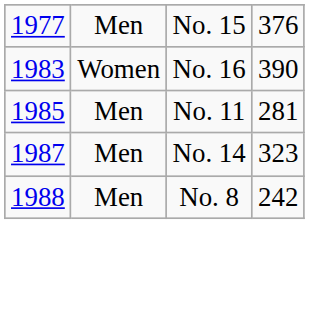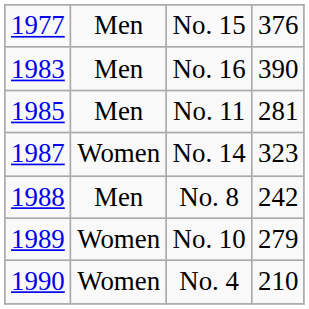 <table class="wikitable"; style= "text-align:center">
 <tr>
 <td><a href='#'>1977</a></td>
 <td>Men</td>
 <td>No. 15</td>
 <td>376</td>
 </tr>
 <tr>
 <td><a href='#'>1983</a></td>
-<td>Women</td>
+<td>Men</td>
 <td>No. 16</td>
 <td>390</td>
 </tr>
 <tr>
 <td><a href='#'>1985</a></td>
 <td>Men</td>
 <td>No. 11</td>
 <td>281</td>
 </tr>
 <tr>
 <td><a href='#'>1987</a></td>
-<td>Men</td>
+<td>Women</td>
 <td>No. 14</td>
 <td>323</td>
 </tr>
 <tr>
 <td><a href='#'>1988</a></td>
 <td>Men</td>
 <td>No. 8</td>
 <td>242</td>
 </tr>
+<tr>
+<td><a href='#'>1989</a></td>
+<td>Women</td>
+<td>No. 10</td>
+<td>279</td>
+</tr>
+<tr>
+<td><a href='#'>1990</a></td>
+<td>Women</td>
+<td>No. 4</td>
+<td>210</td>
+</tr>
 </table>
